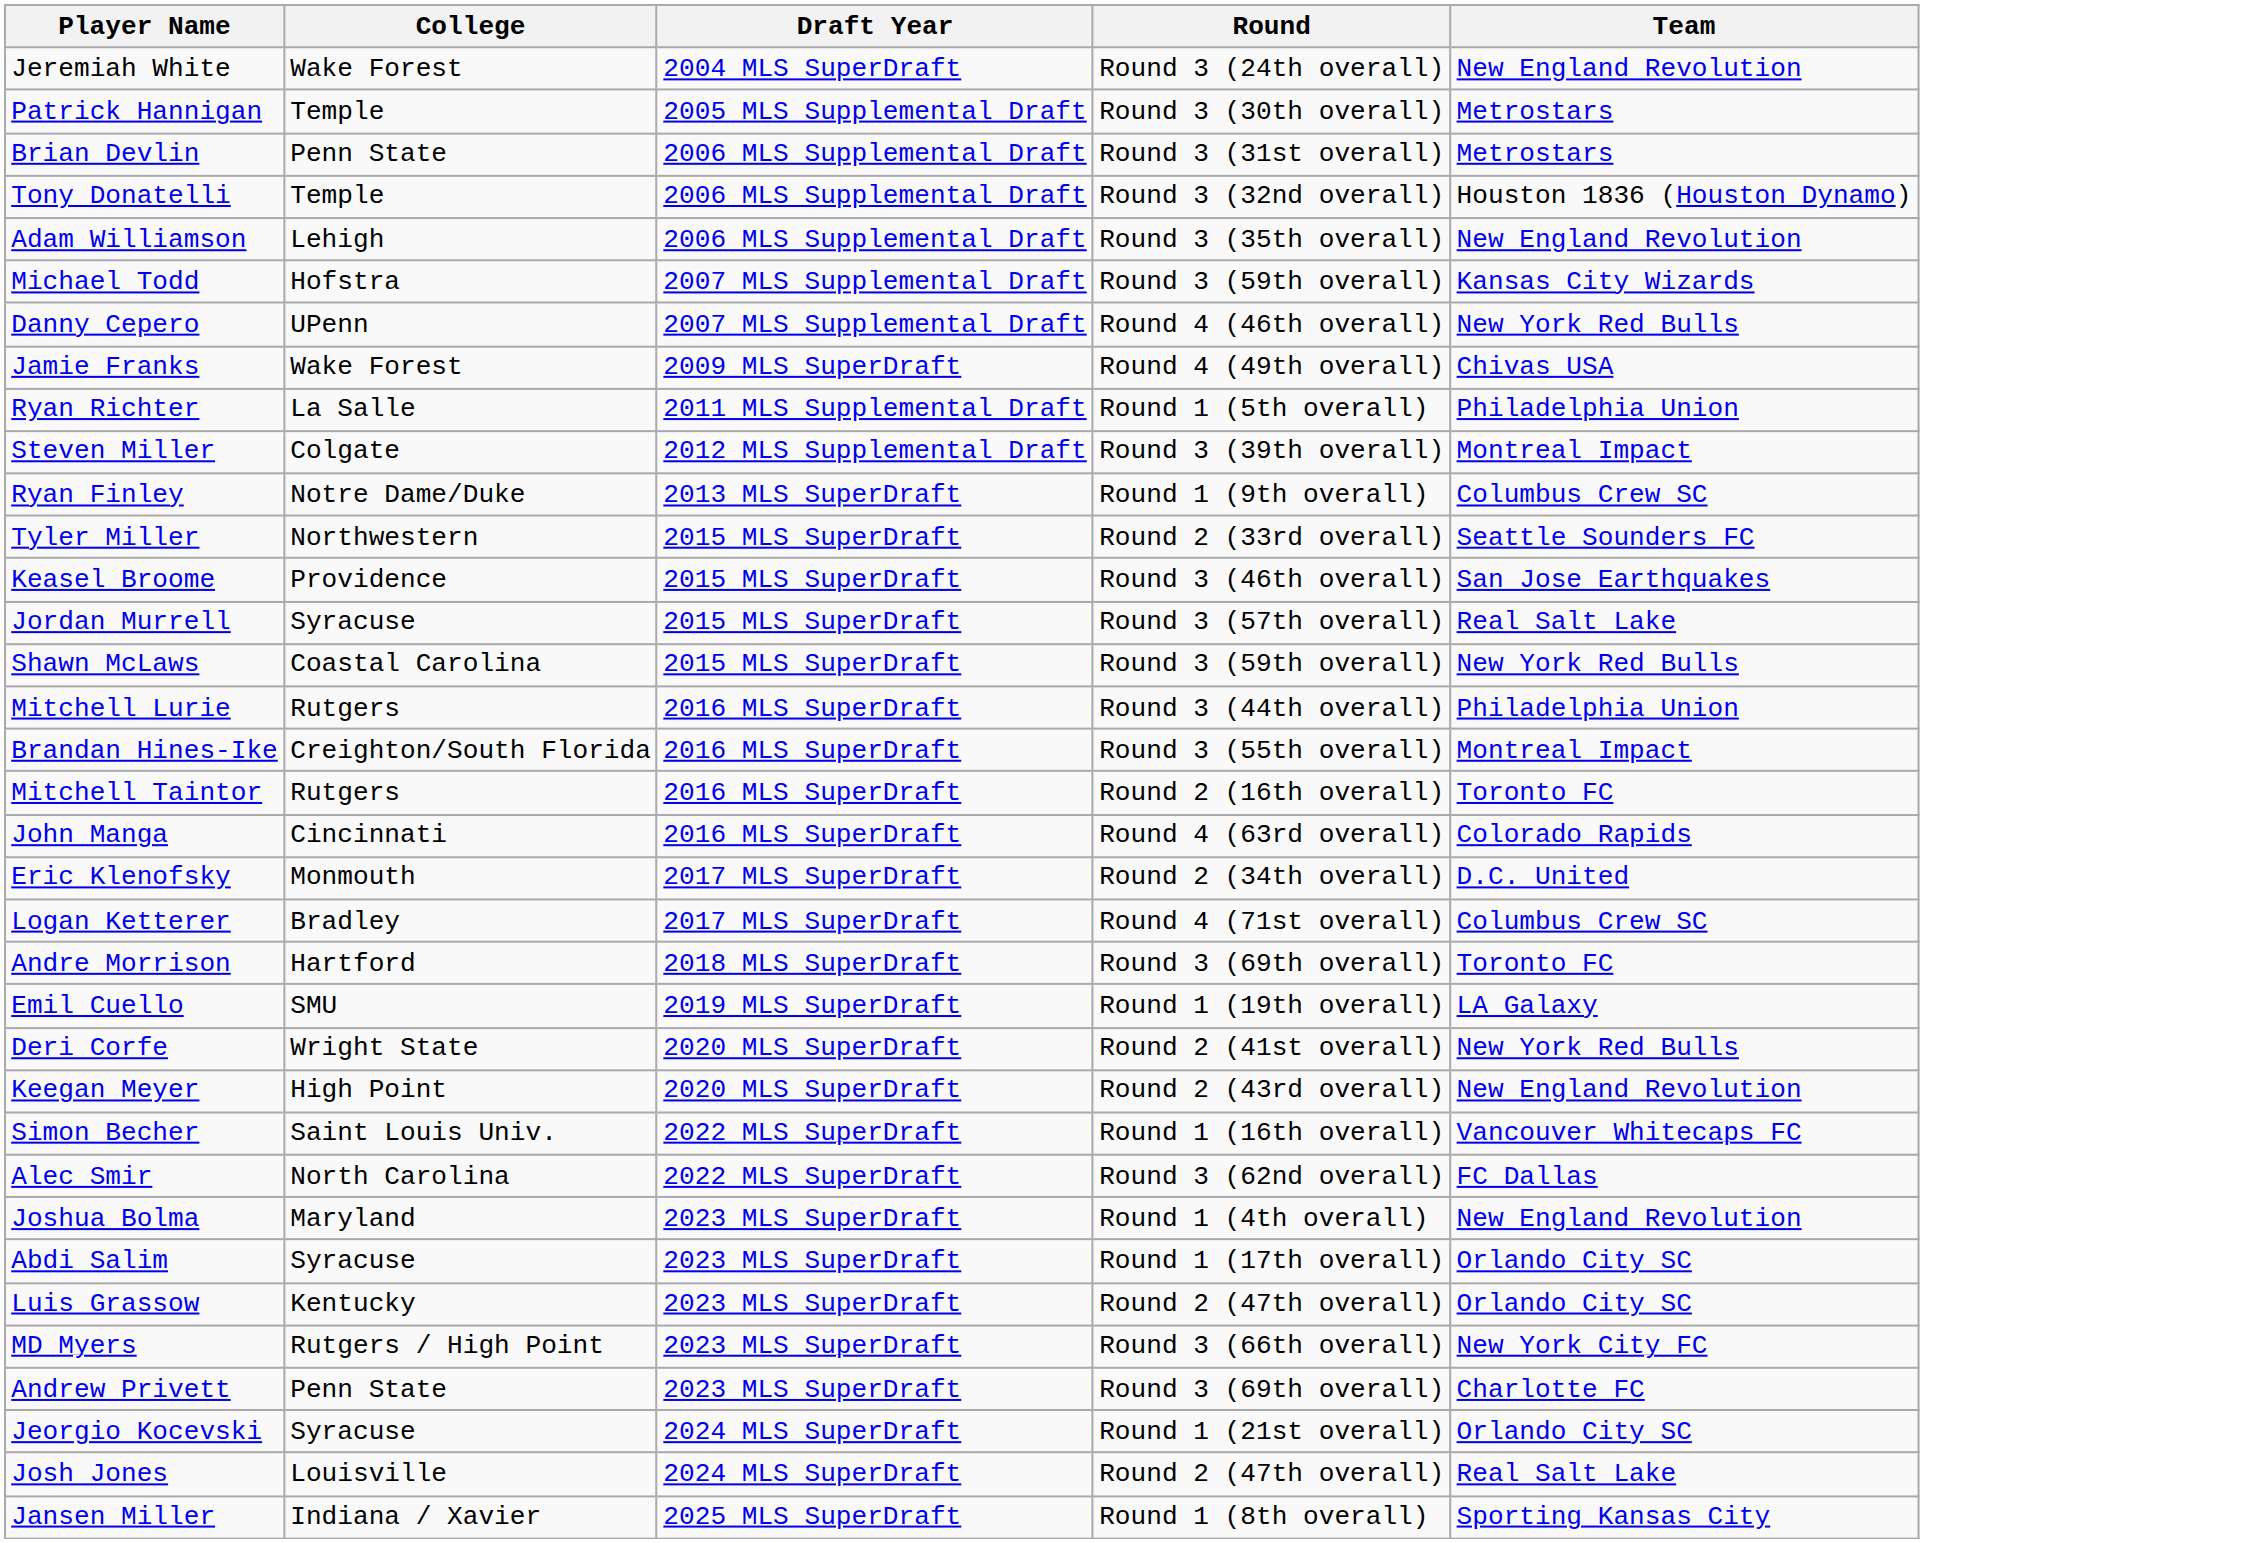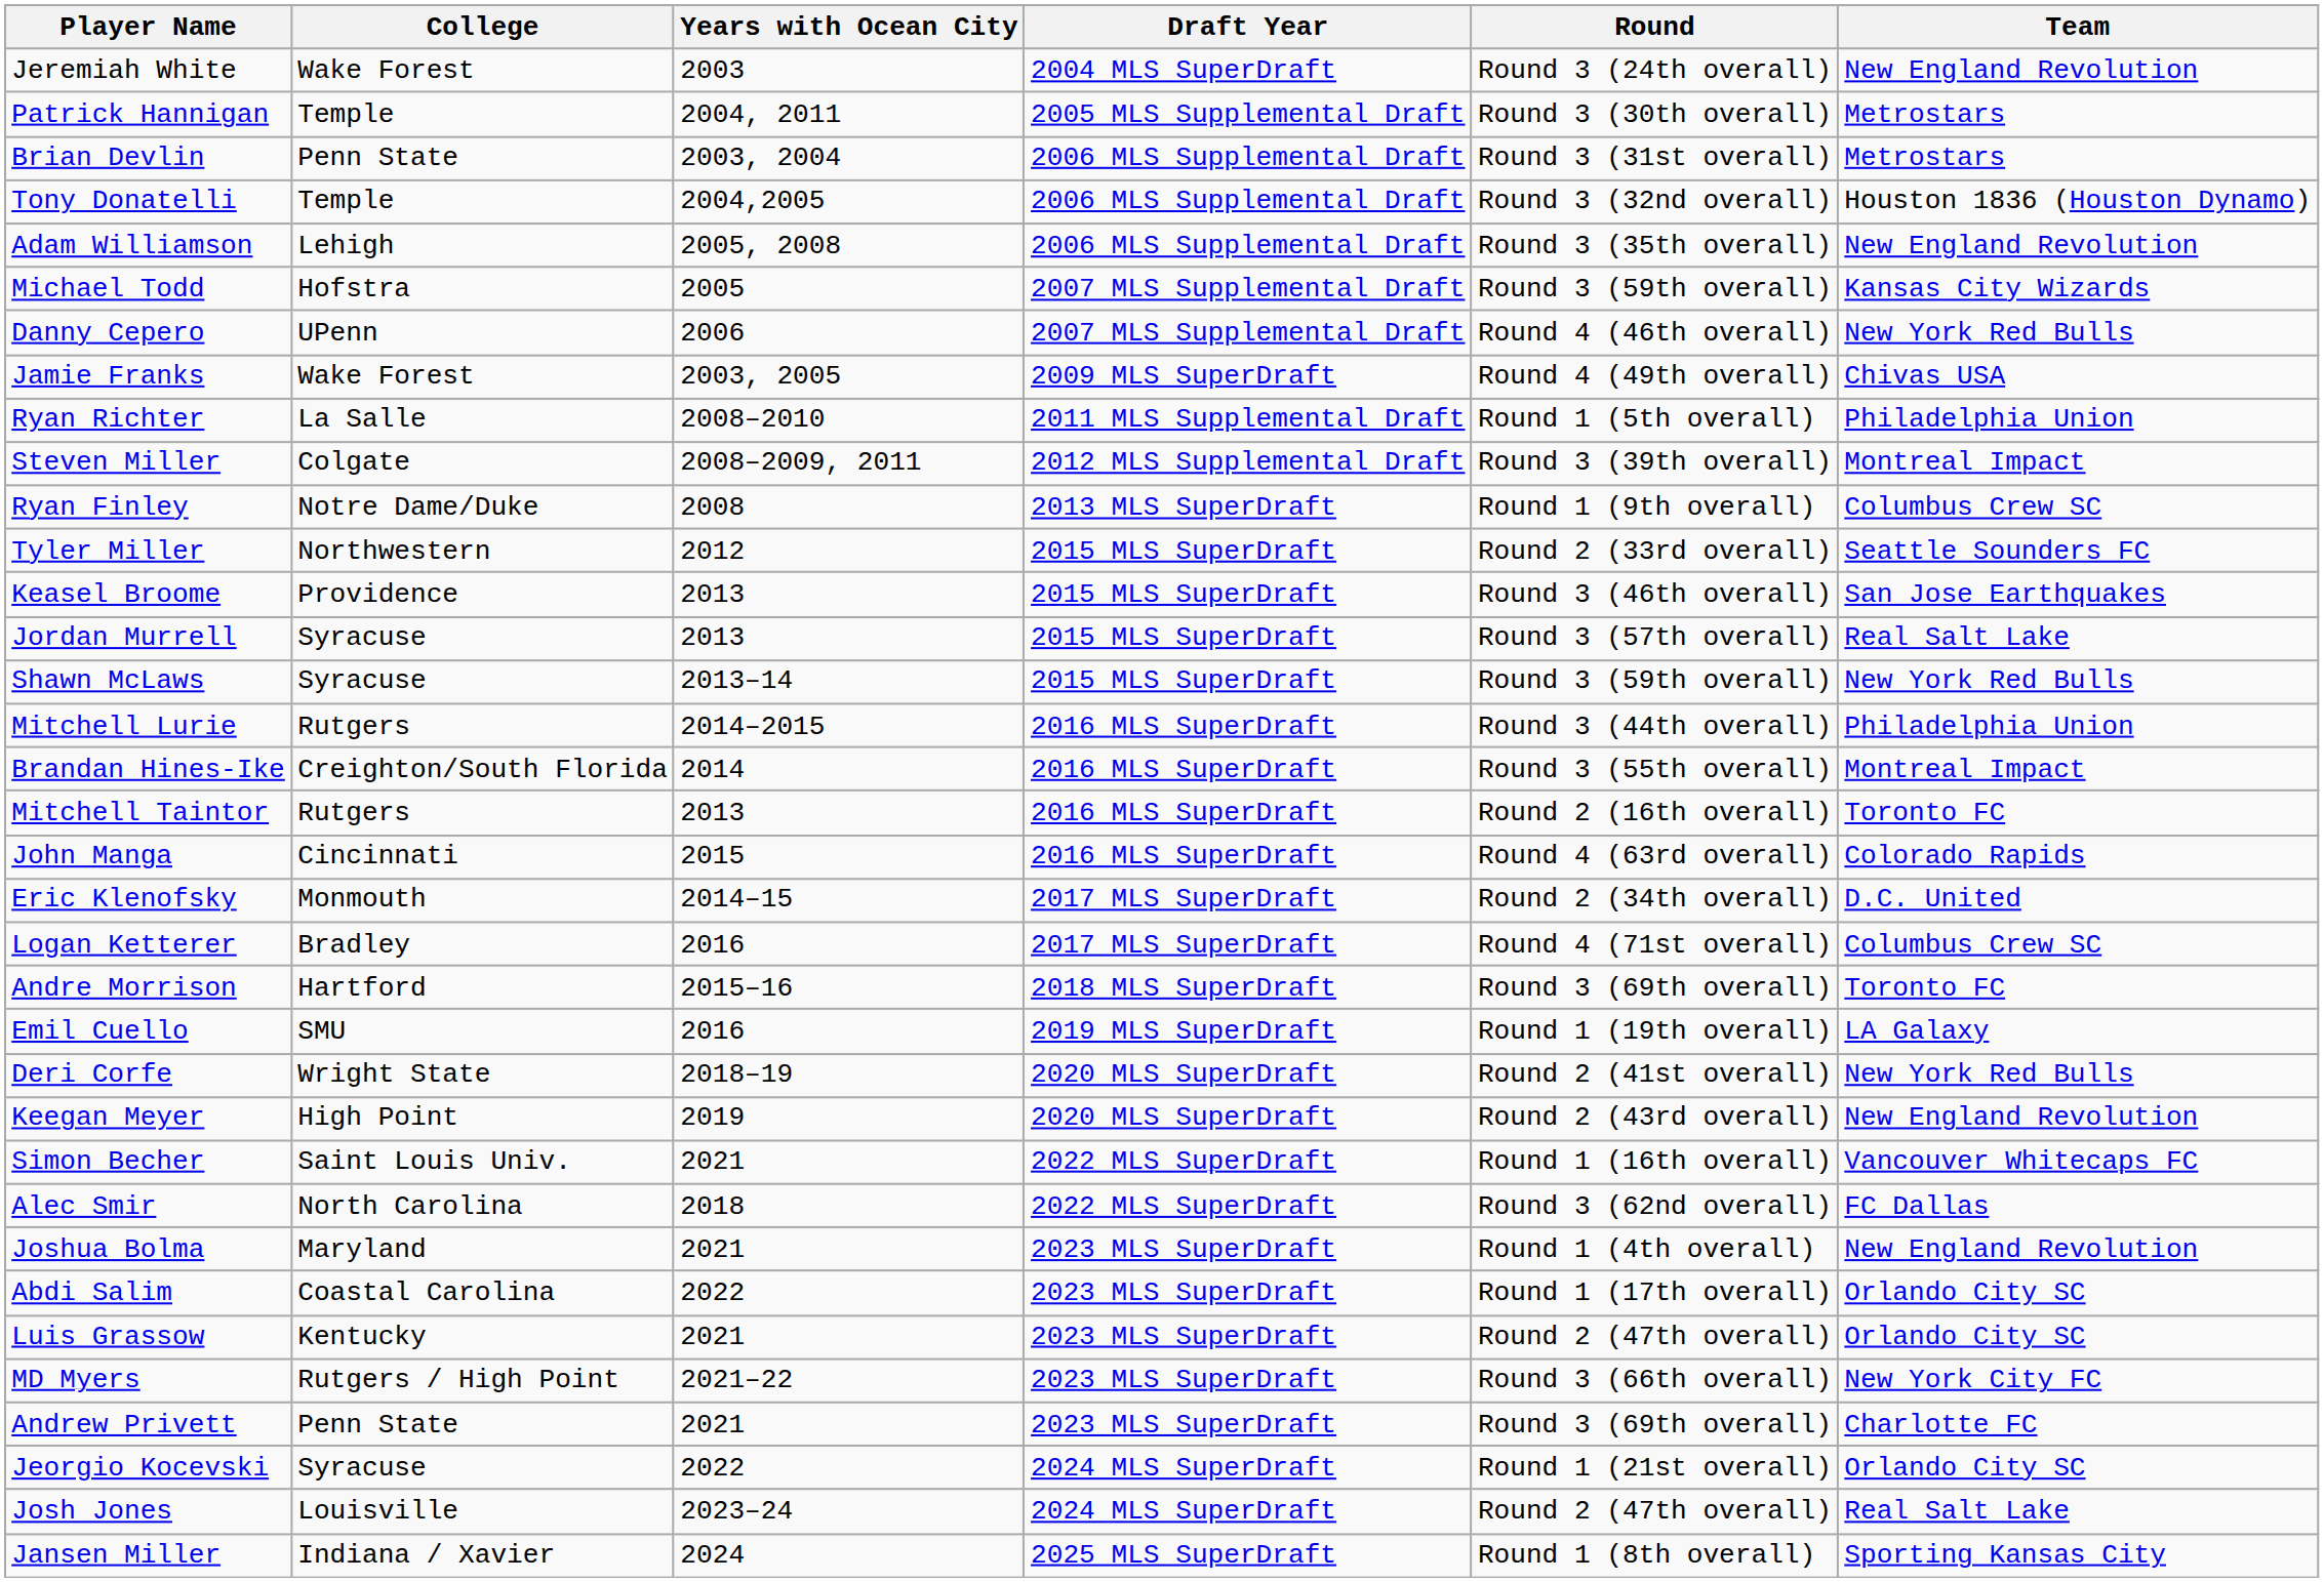 <table class="wikitable">
 <tr>
 <th>Player Name</th>
 <th>College</th>
+<th>Years with Ocean City</th>
 <th>Draft Year</th>
 <th>Round</th>
 <th>Team</th>
 </tr>
 <tr>
 <td>Jeremiah White</td>
 <td>Wake Forest</td>
+<td>2003</td>
 <td><a href='#'>2004 MLS SuperDraft</a></td>
 <td>Round 3 (24th overall)</td>
 <td><a href='#'>New England Revolution</a></td>
 </tr>
 <tr>
 <td><a href='#'>Patrick Hannigan</a></td>
 <td>Temple</td>
+<td>2004, 2011</td>
 <td><a href='#'>2005 MLS Supplemental Draft</a></td>
 <td>Round 3 (30th overall)</td>
 <td><a href='#'>Metrostars</a></td>
 </tr>
 <tr>
 <td><a href='#'>Brian Devlin</a></td>
 <td>Penn State</td>
+<td>2003, 2004</td>
 <td><a href='#'>2006 MLS Supplemental Draft</a></td>
 <td>Round 3 (31st overall)</td>
 <td><a href='#'>Metrostars</a></td>
 </tr>
 <tr>
 <td><a href='#'>Tony Donatelli</a></td>
 <td>Temple</td>
+<td>2004,2005</td>
 <td><a href='#'>2006 MLS Supplemental Draft</a></td>
 <td>Round 3 (32nd overall)</td>
 <td>Houston 1836 (<a href='#'>Houston Dynamo</a>)</td>
 </tr>
 <tr>
 <td><a href='#'>Adam Williamson</a></td>
 <td>Lehigh</td>
+<td>2005, 2008</td>
 <td><a href='#'>2006 MLS Supplemental Draft</a></td>
 <td>Round 3 (35th overall)</td>
 <td><a href='#'>New England Revolution</a></td>
 </tr>
 <tr>
 <td><a href='#'>Michael Todd</a></td>
 <td>Hofstra</td>
+<td>2005</td>
 <td><a href='#'>2007 MLS Supplemental Draft</a></td>
 <td>Round 3 (59th overall)</td>
 <td><a href='#'>Kansas City Wizards</a></td>
 </tr>
 <tr>
 <td><a href='#'>Danny Cepero</a></td>
 <td>UPenn</td>
+<td>2006</td>
 <td><a href='#'>2007 MLS Supplemental Draft</a></td>
 <td>Round 4 (46th overall)</td>
 <td><a href='#'>New York Red Bulls</a></td>
 </tr>
 <tr>
 <td><a href='#'>Jamie Franks</a></td>
 <td>Wake Forest</td>
+<td>2003, 2005</td>
 <td><a href='#'>2009 MLS SuperDraft</a></td>
 <td>Round 4 (49th overall)</td>
 <td><a href='#'>Chivas USA</a></td>
 </tr>
 <tr>
 <td><a href='#'>Ryan Richter</a></td>
 <td>La Salle</td>
+<td>2008–2010</td>
 <td><a href='#'>2011 MLS Supplemental Draft</a></td>
 <td>Round 1 (5th overall)</td>
 <td><a href='#'>Philadelphia Union</a></td>
 </tr>
 <tr>
 <td><a href='#'>Steven Miller</a></td>
 <td>Colgate</td>
+<td>2008–2009, 2011</td>
 <td><a href='#'>2012 MLS Supplemental Draft</a></td>
 <td>Round 3 (39th overall)</td>
 <td><a href='#'>Montreal Impact</a></td>
 </tr>
 <tr>
 <td><a href='#'>Ryan Finley</a></td>
 <td>Notre Dame/Duke</td>
+<td>2008</td>
 <td><a href='#'>2013 MLS SuperDraft</a></td>
 <td>Round 1 (9th overall)</td>
 <td><a href='#'>Columbus Crew SC</a></td>
 </tr>
 <tr>
 <td><a href='#'>Tyler Miller</a></td>
 <td>Northwestern</td>
+<td>2012</td>
 <td><a href='#'>2015 MLS SuperDraft</a></td>
 <td>Round 2 (33rd overall)</td>
 <td><a href='#'>Seattle Sounders FC</a></td>
 </tr>
 <tr>
 <td><a href='#'>Keasel Broome</a></td>
 <td>Providence</td>
+<td>2013</td>
 <td><a href='#'>2015 MLS SuperDraft</a></td>
 <td>Round 3 (46th overall)</td>
 <td><a href='#'>San Jose Earthquakes</a></td>
 </tr>
 <tr>
 <td><a href='#'>Jordan Murrell</a></td>
 <td>Syracuse</td>
+<td>2013</td>
 <td><a href='#'>2015 MLS SuperDraft</a></td>
 <td>Round 3 (57th overall)</td>
 <td><a href='#'>Real Salt Lake</a></td>
 </tr>
 <tr>
 <td><a href='#'>Shawn McLaws</a></td>
-<td>Coastal Carolina</td>
+<td>Syracuse</td>
+<td>2013–14</td>
 <td><a href='#'>2015 MLS SuperDraft</a></td>
 <td>Round 3 (59th overall)</td>
 <td><a href='#'>New York Red Bulls</a></td>
 </tr>
 <tr>
 <td><a href='#'>Mitchell Lurie</a></td>
 <td>Rutgers</td>
+<td>2014–2015</td>
 <td><a href='#'>2016 MLS SuperDraft</a></td>
 <td>Round 3 (44th overall)</td>
 <td><a href='#'>Philadelphia Union</a></td>
 </tr>
 <tr>
 <td><a href='#'>Brandan Hines-Ike</a></td>
 <td>Creighton/South Florida</td>
+<td>2014</td>
 <td><a href='#'>2016 MLS SuperDraft</a></td>
 <td>Round 3 (55th overall)</td>
 <td><a href='#'>Montreal Impact</a></td>
 </tr>
 <tr>
 <td><a href='#'>Mitchell Taintor</a></td>
 <td>Rutgers</td>
+<td>2013</td>
 <td><a href='#'>2016 MLS SuperDraft</a></td>
 <td>Round 2 (16th overall)</td>
 <td><a href='#'>Toronto FC</a></td>
 </tr>
 <tr>
 <td><a href='#'>John Manga</a></td>
 <td>Cincinnati</td>
+<td>2015</td>
 <td><a href='#'>2016 MLS SuperDraft</a></td>
 <td>Round 4 (63rd overall)</td>
 <td><a href='#'>Colorado Rapids</a></td>
 </tr>
 <tr>
 <td><a href='#'>Eric Klenofsky</a></td>
 <td>Monmouth</td>
+<td>2014–15</td>
 <td><a href='#'>2017 MLS SuperDraft</a></td>
 <td>Round 2 (34th overall)</td>
 <td><a href='#'>D.C. United</a></td>
 </tr>
 <tr>
 <td><a href='#'>Logan Ketterer</a></td>
 <td>Bradley</td>
+<td>2016</td>
 <td><a href='#'>2017 MLS SuperDraft</a></td>
 <td>Round 4 (71st overall)</td>
 <td><a href='#'>Columbus Crew SC</a></td>
 </tr>
 <tr>
 <td><a href='#'>Andre Morrison</a></td>
 <td>Hartford</td>
+<td>2015–16</td>
 <td><a href='#'>2018 MLS SuperDraft</a></td>
 <td>Round 3 (69th overall)</td>
 <td><a href='#'>Toronto FC</a></td>
 </tr>
 <tr>
 <td><a href='#'>Emil Cuello</a></td>
 <td>SMU</td>
+<td>2016</td>
 <td><a href='#'>2019 MLS SuperDraft</a></td>
 <td>Round 1 (19th overall)</td>
 <td><a href='#'>LA Galaxy</a></td>
 </tr>
 <tr>
 <td><a href='#'>Deri Corfe</a></td>
 <td>Wright State</td>
+<td>2018–19</td>
 <td><a href='#'>2020 MLS SuperDraft</a></td>
 <td>Round 2 (41st overall)</td>
 <td><a href='#'>New York Red Bulls</a></td>
 </tr>
 <tr>
 <td><a href='#'>Keegan Meyer</a></td>
 <td>High Point</td>
+<td>2019</td>
 <td><a href='#'>2020 MLS SuperDraft</a></td>
 <td>Round 2 (43rd overall)</td>
 <td><a href='#'>New England Revolution</a></td>
 </tr>
 <tr>
 <td><a href='#'>Simon Becher</a></td>
 <td>Saint Louis Univ.</td>
+<td>2021</td>
 <td><a href='#'>2022 MLS SuperDraft</a></td>
 <td>Round 1 (16th overall)</td>
 <td><a href='#'>Vancouver Whitecaps FC</a></td>
 </tr>
 <tr>
 <td><a href='#'>Alec Smir</a></td>
 <td>North Carolina</td>
+<td>2018</td>
 <td><a href='#'>2022 MLS SuperDraft</a></td>
 <td>Round 3 (62nd overall)</td>
 <td><a href='#'>FC Dallas</a></td>
 </tr>
 <tr>
 <td><a href='#'>Joshua Bolma</a></td>
 <td>Maryland</td>
+<td>2021</td>
 <td><a href='#'>2023 MLS SuperDraft</a></td>
 <td>Round 1 (4th overall)</td>
 <td><a href='#'>New England Revolution</a></td>
 </tr>
 <tr>
 <td><a href='#'>Abdi Salim</a></td>
-<td>Syracuse</td>
+<td>Coastal Carolina</td>
+<td>2022</td>
 <td><a href='#'>2023 MLS SuperDraft</a></td>
 <td>Round 1 (17th overall)</td>
 <td><a href='#'>Orlando City SC</a></td>
 </tr>
 <tr>
 <td><a href='#'>Luis Grassow</a></td>
 <td>Kentucky</td>
+<td>2021</td>
 <td><a href='#'>2023 MLS SuperDraft</a></td>
 <td>Round 2 (47th overall)</td>
 <td><a href='#'>Orlando City SC</a></td>
 </tr>
 <tr>
 <td><a href='#'>MD Myers</a></td>
 <td>Rutgers / High Point</td>
+<td>2021–22</td>
 <td><a href='#'>2023 MLS SuperDraft</a></td>
 <td>Round 3 (66th overall)</td>
 <td><a href='#'>New York City FC</a></td>
 </tr>
 <tr>
 <td><a href='#'>Andrew Privett</a></td>
 <td>Penn State</td>
+<td>2021</td>
 <td><a href='#'>2023 MLS SuperDraft</a></td>
 <td>Round 3 (69th overall)</td>
 <td><a href='#'>Charlotte FC</a></td>
 </tr>
 <tr>
 <td><a href='#'>Jeorgio Kocevski</a></td>
 <td>Syracuse</td>
+<td>2022</td>
 <td><a href='#'>2024 MLS SuperDraft</a></td>
 <td>Round 1 (21st overall)</td>
 <td><a href='#'>Orlando City SC</a></td>
 </tr>
 <tr>
 <td><a href='#'>Josh Jones</a></td>
 <td>Louisville</td>
+<td>2023–24</td>
 <td><a href='#'>2024 MLS SuperDraft</a></td>
 <td>Round 2 (47th overall)</td>
 <td><a href='#'>Real Salt Lake</a></td>
 </tr>
 <tr>
 <td><a href='#'>Jansen Miller</a></td>
 <td>Indiana / Xavier</td>
+<td>2024</td>
 <td><a href='#'>2025 MLS SuperDraft</a></td>
 <td>Round 1 (8th overall)</td>
 <td><a href='#'>Sporting Kansas City</a></td>
 </tr>
 </table>
